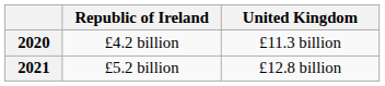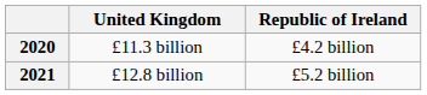 <table class=wikitable style="text-align: center; margin-right:2em;">
 <tr>
 <th scope="col" style="width: 50px;"></th>
+<th scope="col" style="width: 150px;">United Kingdom</th>
 <th scope="col" style="width: 150px;">Republic of Ireland</th>
-<th scope="col" style="width: 150px;">United Kingdom</th>
 </tr>
 <tr>
 <th>2020</th>
+<td>£11.3 billion</td>
 <td>£4.2 billion</td>
-<td>£11.3 billion</td>
 </tr>
 <tr>
 <th>2021</th>
+<td>£12.8 billion</td>
 <td>£5.2 billion</td>
-<td>£12.8 billion</td>
 </tr>
 </table>
